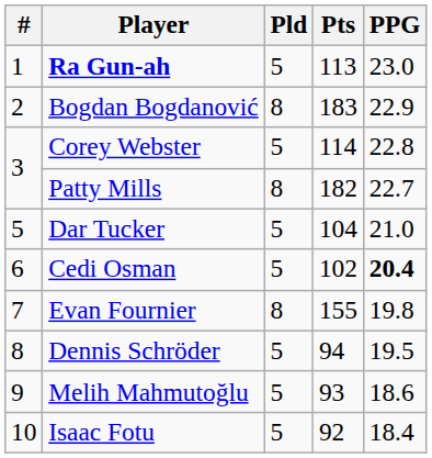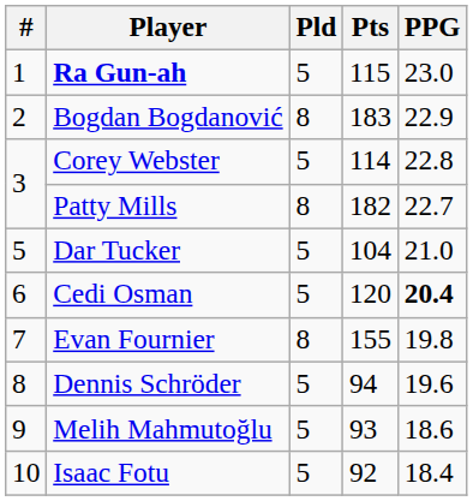 <table class=wikitable width=auto>
 <tr>
 <th>#</th>
 <th>Player</th>
 <th>Pld</th>
 <th>Pts</th>
 <th>PPG</th>
 </tr>
 <tr>
 <td>1</td>
 <td> <strong><a href='#'>Ra Gun-ah</a></strong></td>
 <td>5</td>
-<td>113</td>
+<td>115</td>
 <td>23.0</td>
 </tr>
 <tr>
 <td>2</td>
 <td> <a href='#'>Bogdan Bogdanović</a></td>
 <td>8</td>
 <td>183</td>
 <td>22.9</td>
 </tr>
 <tr>
 <td rowspan=2>3</td>
 <td> <a href='#'>Corey Webster</a></td>
 <td>5</td>
 <td>114</td>
 <td>22.8</td>
 </tr>
 <tr>
 <td> <a href='#'>Patty Mills</a></td>
 <td>8</td>
 <td>182</td>
 <td>22.7</td>
 </tr>
 <tr>
 <td>5</td>
 <td> <a href='#'>Dar Tucker</a></td>
 <td>5</td>
 <td>104</td>
 <td>21.0</td>
 </tr>
 <tr>
 <td>6</td>
 <td> <a href='#'>Cedi Osman</a></td>
 <td>5</td>
-<td>102</td>
+<td>120</td>
 <td><strong>20.4</strong></td>
 </tr>
 <tr>
 <td>7</td>
 <td> <a href='#'>Evan Fournier</a></td>
 <td>8</td>
 <td>155</td>
 <td>19.8</td>
 </tr>
 <tr>
 <td>8</td>
 <td> <a href='#'>Dennis Schröder</a></td>
 <td>5</td>
 <td>94</td>
-<td>19.5</td>
+<td>19.6</td>
 </tr>
 <tr>
 <td>9</td>
 <td> <a href='#'>Melih Mahmutoğlu</a></td>
 <td>5</td>
 <td>93</td>
 <td>18.6</td>
 </tr>
 <tr>
 <td>10</td>
 <td> <a href='#'>Isaac Fotu</a></td>
 <td>5</td>
 <td>92</td>
 <td>18.4</td>
 </tr>
 </table>
